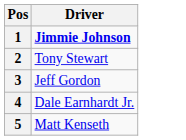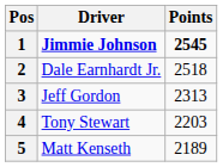 <table class="wikitable">
 <tr>
 <th>Pos</th>
 <th>Driver</th>
+<th>Points</th>
 </tr>
 <tr>
 <th>1</th>
 <td><strong><a href='#'>Jimmie Johnson</a></strong></td>
+<td style="text-align:center;"><strong>2545</strong></td>
 </tr>
 <tr>
 <th>2</th>
-<td><a href='#'>Tony Stewart</a></td>
+<td><a href='#'>Dale Earnhardt Jr.</a></td>
+<td style="text-align:center;">2518</td>
 </tr>
 <tr>
 <th>3</th>
 <td><a href='#'>Jeff Gordon</a></td>
+<td style="text-align:center;">2313</td>
 </tr>
 <tr>
 <th>4</th>
-<td><a href='#'>Dale Earnhardt Jr.</a></td>
+<td><a href='#'>Tony Stewart</a></td>
+<td style="text-align:center;">2203</td>
 </tr>
 <tr>
 <th>5</th>
 <td><a href='#'>Matt Kenseth</a></td>
+<td style="text-align:center;">2189</td>
 </tr>
 </table>
